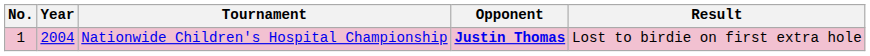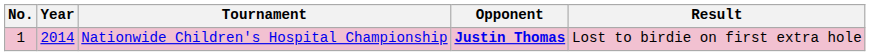 <table class="wikitable" style="font-size:95%;">
 <tr>
 <th>No.</th>
 <th>Year</th>
 <th>Tournament</th>
 <th>Opponent</th>
 <th>Result</th>
 </tr>
 <tr style="background:#F2C1D1;">
 <td align=center>1</td>
-<td><a href='#'>2004</a></td>
+<td><a href='#'>2014</a></td>
 <td><a href='#'>Nationwide Children's Hospital Championship</a></td>
 <td><strong> <a href='#'>Justin Thomas</a></strong></td>
 <td>Lost to birdie on first extra hole</td>
 </tr>
 </table>
